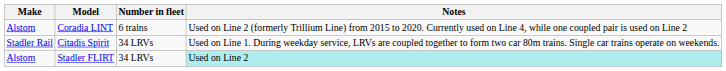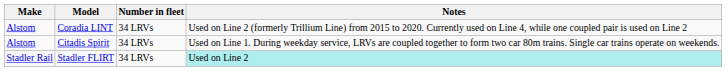 <table class="wikitable">
 <tr>
 <th>Make</th>
 <th>Model</th>
 <th>Number in fleet</th>
 <th>Notes</th>
 </tr>
 <tr>
 <td><a href='#'>Alstom</a></td>
 <td><a href='#'>Coradia LINT</a></td>
-<td>6 trains</td>
+<td>34 LRVs</td>
 <td>Used on Line 2 (formerly Trillium Line) from 2015 to 2020. Currently used on Line 4, while one coupled pair is used on Line 2</td>
 </tr>
 <tr>
-<td><a href='#'>Stadler Rail</a></td>
+<td><a href='#'>Alstom</a></td>
 <td><a href='#'>Citadis Spirit</a></td>
 <td>34 LRVs</td>
 <td>Used on Line 1. During weekday service, LRVs are coupled together to form two car 80m trains. Single car trains operate on weekends.</td>
 </tr>
 <tr>
-<td><a href='#'>Alstom</a></td>
+<td><a href='#'>Stadler Rail</a></td>
 <td><a href='#'>Stadler FLIRT</a></td>
 <td>34 LRVs</td>
 <td style="background: paleturquoise;">Used on Line 2</td>
 </tr>
 </table>
